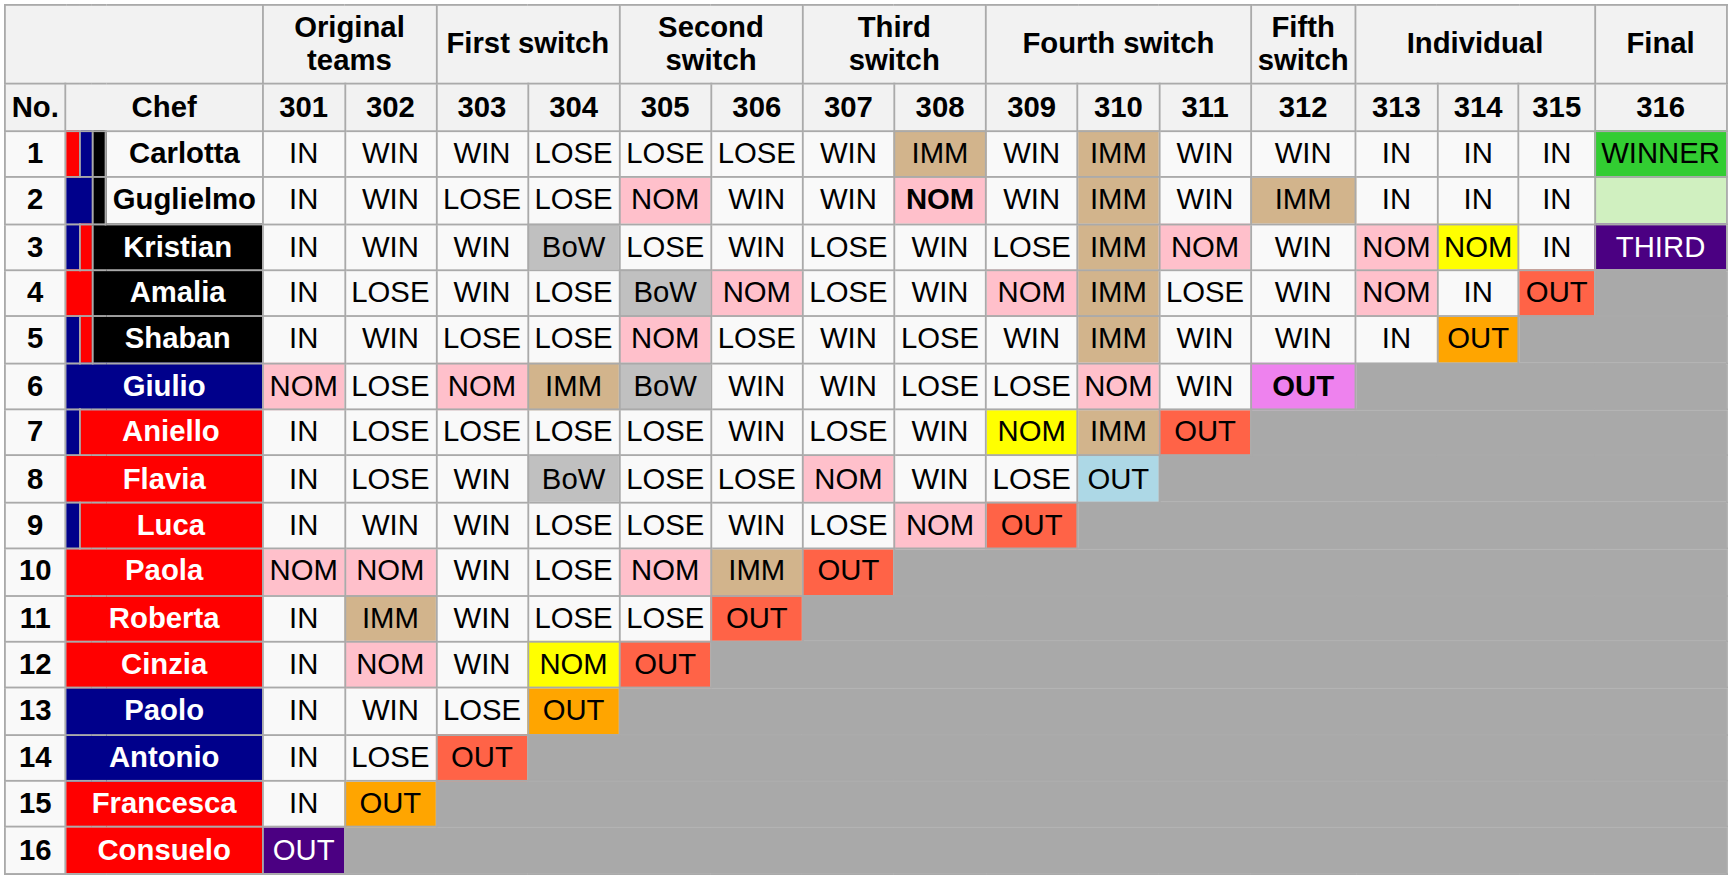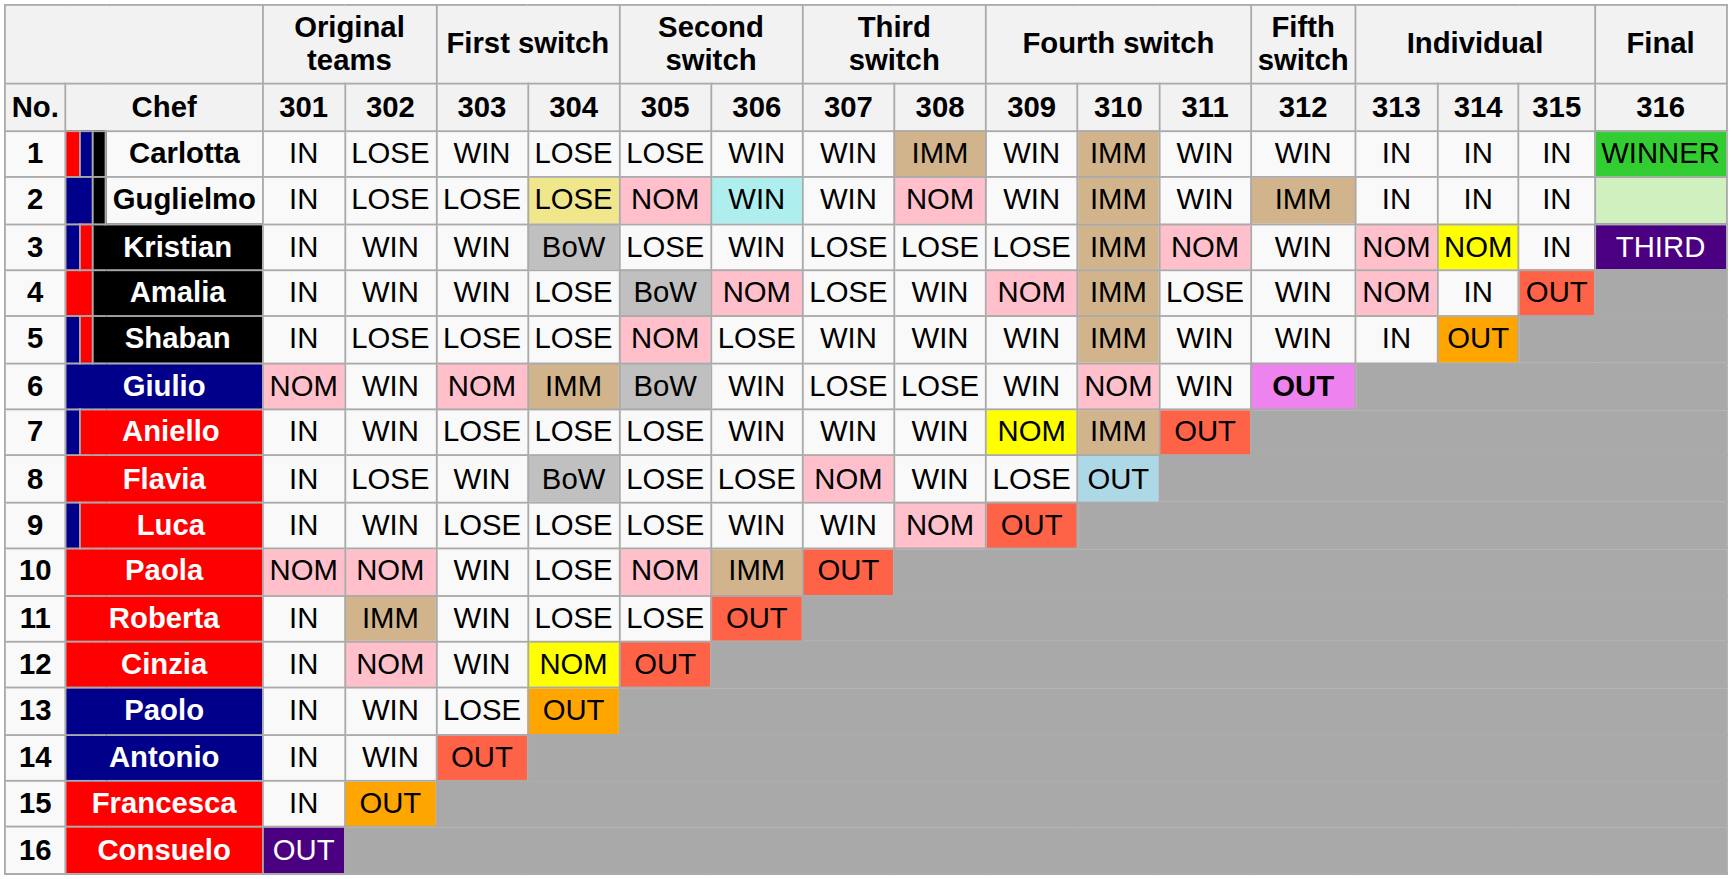 <table class="wikitable plainrowheaders" style="text-align:center">
 <tr>
 <th colspan="8"></th>
 <th scope="col" colspan="2">Original teams</th>
 <th scope="col" colspan="2">First switch</th>
 <th scope="col" colspan="2">Second switch</th>
 <th scope="col" colspan="2">Third switch</th>
 <th scope="col" colspan="3">Fourth switch</th>
 <th scope="col">Fifth switch</th>
 <th scope="col" colspan="3">Individual</th>
 <th scope="col">Final</th>
 </tr>
 <tr>
 <th scope="col">No.</th>
 <th colspan="7" scope="col">Chef</th>
 <th scope="col">301</th>
 <th scope="col">302</th>
 <th scope="col">303</th>
 <th scope="col">304</th>
 <th scope="col">305</th>
 <th scope="col">306</th>
 <th scope="col">307</th>
 <th scope="col">308</th>
 <th scope="col">309</th>
 <th scope="col">310</th>
 <th scope="col">311</th>
 <th scope="col">312</th>
 <th scope="col">313</th>
 <th scope="col">314</th>
 <th scope="col">315</th>
 <th scope="col">316</th>
 </tr>
 <tr>
 <td scope="row"><strong>1</strong></td>
 <td colspan="2" style="background:red; color:#fff;"></td>
 <td colspan="3" style="background:darkblue; color:#fff;"></td>
 <td style="background:black; color:#fff;"></td>
 <td><strong>Carlotta</strong></td>
 <td>IN</td>
-<td>WIN</td>
+<td>LOSE</td>
 <td>WIN</td>
 <td>LOSE</td>
 <td>LOSE</td>
-<td>LOSE</td>
+<td>WIN</td>
 <td>WIN</td>
 <td style="background:tan;">IMM</td>
 <td>WIN</td>
 <td style="background:tan;">IMM</td>
 <td>WIN</td>
 <td>WIN</td>
 <td>IN</td>
 <td>IN</td>
 <td>IN</td>
 <td style="background:limegreen;">WINNER</td>
 </tr>
 <tr>
 <td scope="row"><strong>2</strong></td>
 <td colspan="5" style="background:darkblue; color:#fff;"></td>
 <td style="background:black; color:#fff;"></td>
 <td><strong>Guglielmo</strong></td>
 <td>IN</td>
-<td>WIN</td>
 <td>LOSE</td>
 <td>LOSE</td>
+<td style="background: khaki;">LOSE</td>
 <td style="background:pink;">NOM</td>
+<td style="background: paleturquoise;">WIN</td>
 <td>WIN</td>
-<td>WIN</td>
-<td style="background:pink;"><strong>NOM</strong></td>
+<td style="background:pink;">NOM</td>
 <td>WIN</td>
 <td style="background:tan;">IMM</td>
 <td>WIN</td>
 <td style="background:tan;">IMM</td>
 <td>IN</td>
 <td>IN</td>
 <td>IN</td>
 <td style="background:#D0F0C0;"></td>
 </tr>
 <tr>
 <td scope="row"><strong>3</strong></td>
 <td style="background:darkblue; color:#fff;"></td>
 <td colspan="4" style="background:red; color:#fff;"></td>
 <td colspan="2" style="background:black; color:#fff;"><strong>Kristian</strong></td>
 <td>IN</td>
 <td>WIN</td>
 <td>WIN</td>
 <td style="background:silver;">BoW</td>
 <td>LOSE</td>
 <td>WIN</td>
 <td>LOSE</td>
-<td>WIN</td>
+<td>LOSE</td>
 <td>LOSE</td>
 <td style="background:tan;">IMM</td>
 <td style="background:pink;">NOM</td>
 <td>WIN</td>
 <td style="background:pink;">NOM</td>
 <td style="background:yellow;">NOM</td>
 <td>IN</td>
 <td style="background:indigo; color:white;">THIRD</td>
 </tr>
 <tr>
 <td scope="row"><strong>4</strong></td>
 <td colspan="5" style="background:red; color:#fff;"></td>
 <td colspan="2" style="background:black; color:#fff;"><strong>Amalia</strong></td>
 <td>IN</td>
-<td>LOSE</td>
+<td>WIN</td>
 <td>WIN</td>
 <td>LOSE</td>
 <td style="background:silver;">BoW</td>
 <td style="background:pink;">NOM</td>
 <td>LOSE</td>
 <td>WIN</td>
 <td style="background:pink;">NOM</td>
 <td style="background:tan;">IMM</td>
 <td>LOSE</td>
 <td>WIN</td>
 <td style="background:pink;">NOM</td>
 <td>IN</td>
 <td style="background:tomato;">OUT</td>
 <td colspan="2" style="background:darkgrey;"></td>
 </tr>
 <tr>
 <td scope="row"><strong>5</strong></td>
 <td colspan="4" style="background:darkblue; color:#fff;"></td>
 <td style="background:red; color:#fff;"></td>
 <td colspan="2" style="background:black; color:#fff;"><strong>Shaban</strong></td>
 <td>IN</td>
-<td>WIN</td>
+<td>LOSE</td>
 <td>LOSE</td>
 <td>LOSE</td>
 <td style="background:pink;">NOM</td>
 <td>LOSE</td>
 <td>WIN</td>
-<td>LOSE</td>
+<td>WIN</td>
 <td>WIN</td>
 <td style="background:tan;">IMM</td>
 <td>WIN</td>
 <td>WIN</td>
 <td>IN</td>
 <td style="background:orange;">OUT</td>
 <td colspan="4" style="background:darkgrey;"></td>
 </tr>
 <tr>
 <td scope="row"><strong>6</strong></td>
 <td colspan="7" style="background:darkblue; color:#fff;"><strong>Giulio</strong></td>
 <td style="background:pink;">NOM</td>
-<td>LOSE</td>
+<td>WIN</td>
 <td style="background:pink;">NOM</td>
 <td style="background:tan;">IMM</td>
 <td style="background:silver;">BoW</td>
 <td>WIN</td>
-<td>WIN</td>
 <td>LOSE</td>
 <td>LOSE</td>
+<td>WIN</td>
 <td style="background:pink;">NOM</td>
 <td>WIN</td>
 <td style="background:violet;"><strong>OUT</strong></td>
 <td colspan="4" style="background:darkgrey;"></td>
 </tr>
 <tr>
 <td scope="row"><strong>7</strong></td>
 <td colspan="2" style="background:darkblue; color:#fff;"></td>
 <td colspan="5" style="background:red; color:#fff;"><strong>Aniello</strong></td>
 <td>IN</td>
-<td>LOSE</td>
+<td>WIN</td>
 <td>LOSE</td>
 <td>LOSE</td>
 <td>LOSE</td>
 <td>WIN</td>
-<td>LOSE</td>
+<td>WIN</td>
 <td>WIN</td>
 <td style="background:yellow;">NOM</td>
 <td style="background:tan;">IMM</td>
 <td style="background:tomato;">OUT</td>
 <td colspan="5" style="background:darkgrey;"></td>
 </tr>
 <tr>
 <td scope="row"><strong>8</strong></td>
 <td colspan="7" style="background:red; color:#fff;"><strong>Flavia</strong></td>
 <td>IN</td>
 <td>LOSE</td>
 <td>WIN</td>
 <td style="background:silver;">BoW</td>
 <td>LOSE</td>
 <td>LOSE</td>
 <td style="background:pink;">NOM</td>
 <td>WIN</td>
 <td>LOSE</td>
 <td style="background:lightblue;">OUT</td>
 <td colspan="6" style="background:darkgrey;"></td>
 </tr>
 <tr>
 <td scope="row"><strong>9</strong></td>
 <td colspan="3" style="background:darkblue; color:#fff;"></td>
 <td colspan="4" style="background:red; color:#fff;"><strong>Luca</strong></td>
 <td>IN</td>
 <td>WIN</td>
-<td>WIN</td>
+<td>LOSE</td>
 <td>LOSE</td>
 <td>LOSE</td>
 <td>WIN</td>
-<td>LOSE</td>
+<td>WIN</td>
 <td style="background:pink;">NOM</td>
 <td style="background:tomato;">OUT</td>
 <td colspan="7" style="background:darkgrey;"></td>
 </tr>
 <tr>
 <td scope="row"><strong>10</strong></td>
 <td colspan="7" style="background:red; color:#fff;"><strong>Paola</strong></td>
 <td style="background:pink;">NOM</td>
 <td style="background:pink;">NOM</td>
 <td>WIN</td>
 <td>LOSE</td>
 <td style="background:pink;">NOM</td>
 <td style="background:tan;">IMM</td>
 <td style="background:tomato;">OUT</td>
 <td colspan="9" style="background:darkgrey;"></td>
 </tr>
 <tr>
 <td scope="row"><strong>11</strong></td>
 <td colspan="7" style="background:red; color:#fff;"><strong>Roberta</strong></td>
 <td>IN</td>
 <td style="background:tan;">IMM</td>
 <td>WIN</td>
 <td>LOSE</td>
 <td>LOSE</td>
 <td style="background:tomato;">OUT</td>
 <td colspan="10" style="background:darkgrey;"></td>
 </tr>
 <tr>
 <td scope="row"><strong>12</strong></td>
 <td colspan="7" style="background:red; color:#fff;"><strong>Cinzia</strong></td>
 <td>IN</td>
 <td style="background:pink;">NOM</td>
 <td>WIN</td>
 <td style="background:yellow;">NOM</td>
 <td style="background:tomato;">OUT</td>
 <td colspan="11" style="background:darkgrey;"></td>
 </tr>
 <tr>
 <td scope="row"><strong>13</strong></td>
 <td colspan="7" style="background:darkblue; color:#fff;"><strong>Paolo</strong></td>
 <td>IN</td>
 <td>WIN</td>
 <td>LOSE</td>
 <td style="background:orange;">OUT</td>
 <td colspan="12" style="background:darkgrey;"></td>
 </tr>
 <tr>
 <td scope="row"><strong>14</strong></td>
 <td colspan="7" style="background:darkblue; color:#fff;"><strong>Antonio</strong></td>
 <td>IN</td>
-<td>LOSE</td>
+<td>WIN</td>
 <td style="background:tomato;">OUT</td>
 <td colspan="13" style="background:darkgrey;"></td>
 </tr>
 <tr>
 <td scope="row"><strong>15</strong></td>
 <td colspan="7" style="background:red; color:#fff;"><strong>Francesca</strong></td>
 <td>IN</td>
 <td style="background:orange;">OUT</td>
 <td colspan="14" style="background:darkgrey;"></td>
 </tr>
 <tr>
 <td scope="row"><strong>16</strong></td>
 <td colspan="7" style="background:red; color:#fff;"><strong>Consuelo</strong></td>
 <td style="background:indigo; color:white;">OUT</td>
 <td colspan="15" style="background:darkgrey;"></td>
 </tr>
 <tr>
 </tr>
 </table>
